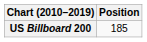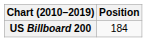 <table class="wikitable plainrowheaders" style="text-align:center">
 <tr>
 <th scope="col">Chart (2010–2019)</th>
 <th scope="col">Position</th>
 </tr>
 <tr>
 <th scope="row">US <em>Billboard</em> 200</th>
-<td>185</td>
+<td>184</td>
 </tr>
 </table>
